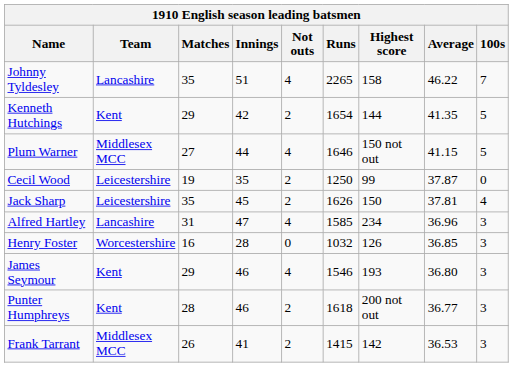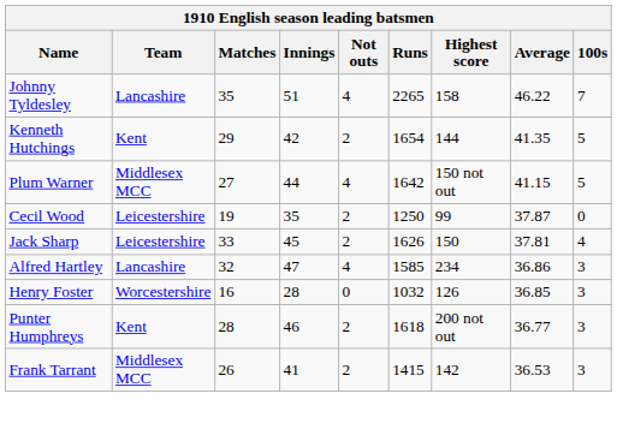 <table class="wikitable">
 <tr>
 <th colspan="9" bgcolor="#efefef">1910 English season leading batsmen</th>
 </tr>
 <tr bgcolor="#efefef">
 <th>Name</th>
 <th>Team</th>
 <th>Matches</th>
 <th>Innings</th>
 <th>Not outs</th>
 <th>Runs</th>
 <th>Highest score</th>
 <th>Average</th>
 <th>100s</th>
 </tr>
 <tr>
 <td><a href='#'>Johnny Tyldesley</a></td>
 <td><a href='#'>Lancashire</a></td>
 <td>35</td>
 <td>51</td>
 <td>4</td>
 <td>2265</td>
 <td>158</td>
 <td>46.22</td>
 <td>7</td>
 </tr>
 <tr>
 <td><a href='#'>Kenneth Hutchings</a></td>
 <td><a href='#'>Kent</a></td>
 <td>29</td>
 <td>42</td>
 <td>2</td>
 <td>1654</td>
 <td>144</td>
 <td>41.35</td>
 <td>5</td>
 </tr>
 <tr>
 <td><a href='#'>Plum Warner</a></td>
 <td><a href='#'>Middlesex</a><br><a href='#'>MCC</a></td>
 <td>27</td>
 <td>44</td>
 <td>4</td>
-<td>1646</td>
+<td>1642</td>
 <td>150 not out</td>
 <td>41.15</td>
 <td>5</td>
 </tr>
 <tr>
 <td><a href='#'>Cecil Wood</a></td>
 <td><a href='#'>Leicestershire</a></td>
 <td>19</td>
 <td>35</td>
 <td>2</td>
 <td>1250</td>
 <td>99</td>
 <td>37.87</td>
 <td>0</td>
 </tr>
 <tr>
 <td><a href='#'>Jack Sharp</a></td>
 <td><a href='#'>Leicestershire</a></td>
-<td>35</td>
+<td>33</td>
 <td>45</td>
 <td>2</td>
 <td>1626</td>
 <td>150</td>
 <td>37.81</td>
 <td>4</td>
 </tr>
 <tr>
 <td><a href='#'>Alfred Hartley</a></td>
 <td><a href='#'>Lancashire</a></td>
-<td>31</td>
+<td>32</td>
 <td>47</td>
 <td>4</td>
 <td>1585</td>
 <td>234</td>
-<td>36.96</td>
+<td>36.86</td>
 <td>3</td>
 </tr>
 <tr>
 <td><a href='#'>Henry Foster</a></td>
 <td><a href='#'>Worcestershire</a></td>
 <td>16</td>
 <td>28</td>
 <td>0</td>
 <td>1032</td>
 <td>126</td>
 <td>36.85</td>
-<td>3</td>
-</tr>
-<tr>
-<td><a href='#'>James Seymour</a></td>
-<td><a href='#'>Kent</a></td>
-<td>29</td>
-<td>46</td>
-<td>4</td>
-<td>1546</td>
-<td>193</td>
-<td>36.80</td>
 <td>3</td>
 </tr>
 <tr>
 <td><a href='#'>Punter Humphreys</a></td>
 <td><a href='#'>Kent</a></td>
 <td>28</td>
 <td>46</td>
 <td>2</td>
 <td>1618</td>
 <td>200 not out</td>
 <td>36.77</td>
 <td>3</td>
 </tr>
 <tr>
 <td><a href='#'>Frank Tarrant</a></td>
 <td><a href='#'>Middlesex</a><br><a href='#'>MCC</a></td>
 <td>26</td>
 <td>41</td>
 <td>2</td>
 <td>1415</td>
 <td>142</td>
 <td>36.53</td>
 <td>3</td>
 </tr>
 </table>
